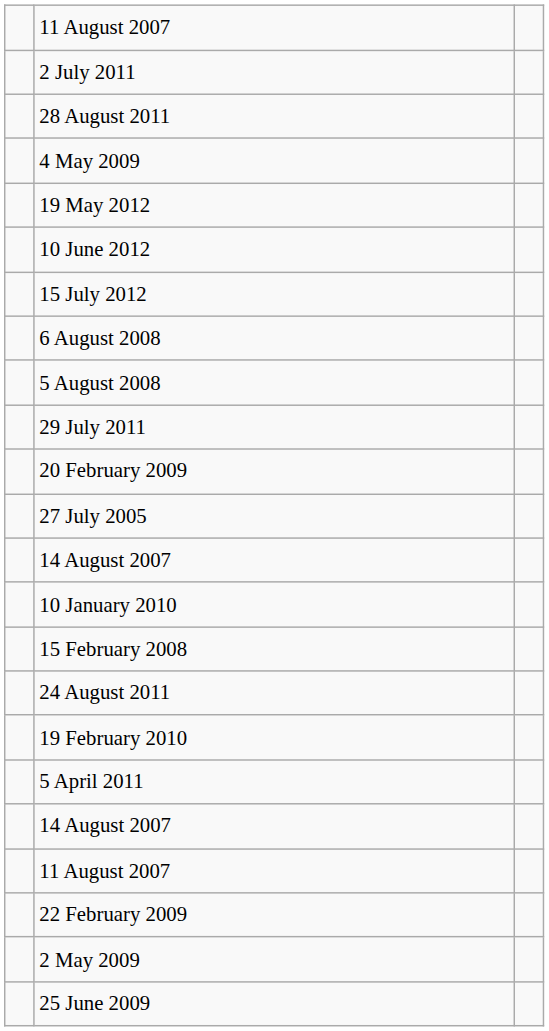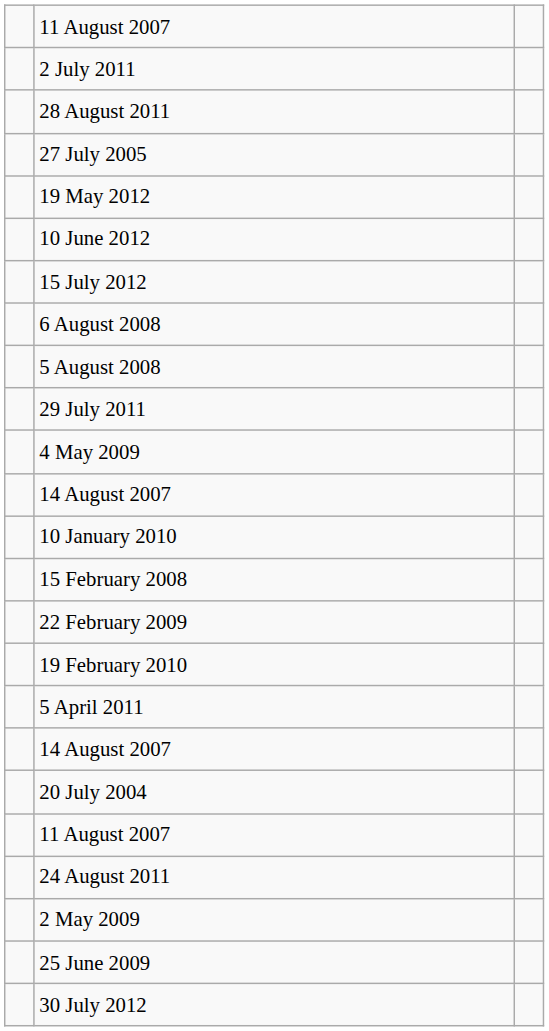 <table class="wikitable" style="font-size: 89%; float: left; width: 26em; margin-right: 1em; height: 700px">
 <tr>
 <td></td>
 <td>11 August 2007</td>
 <td></td>
 </tr>
 <tr>
 <td></td>
 <td>2 July 2011</td>
 <td></td>
 </tr>
 <tr>
 <td></td>
 <td>28 August 2011</td>
 <td></td>
 </tr>
 <tr>
 <td></td>
-<td>4 May 2009</td>
+<td>27 July 2005</td>
 <td></td>
 </tr>
 <tr>
 <td></td>
 <td>19 May 2012</td>
 <td></td>
 </tr>
 <tr>
 <td></td>
 <td>10 June 2012</td>
 <td></td>
 </tr>
 <tr>
 <td></td>
 <td>15 July 2012</td>
 <td></td>
 </tr>
 <tr>
 <td></td>
 <td>6 August 2008</td>
 <td></td>
 </tr>
 <tr>
 <td></td>
 <td>5 August 2008</td>
 <td></td>
 </tr>
 <tr>
 <td></td>
 <td>29 July 2011</td>
 <td></td>
 </tr>
 <tr>
 <td></td>
-<td>20 February 2009</td>
-<td></td>
-</tr>
-<tr>
-<td></td>
-<td>27 July 2005</td>
+<td>4 May 2009</td>
 <td></td>
 </tr>
 <tr>
 <td></td>
 <td>14 August 2007</td>
 <td></td>
 </tr>
 <tr>
 <td></td>
 <td>10 January 2010</td>
 <td></td>
 </tr>
 <tr>
 <td></td>
 <td>15 February 2008</td>
 <td></td>
 </tr>
 <tr>
 <td></td>
-<td>24 August 2011</td>
+<td>22 February 2009</td>
 <td></td>
 </tr>
 <tr>
 <td></td>
 <td>19 February 2010</td>
 <td></td>
 </tr>
 <tr>
 <td></td>
 <td>5 April 2011</td>
 <td></td>
 </tr>
 <tr>
 <td></td>
 <td>14 August 2007</td>
 <td></td>
 </tr>
 <tr>
 <td></td>
+<td>20 July 2004</td>
+<td></td>
+</tr>
+<tr>
+<td></td>
 <td>11 August 2007</td>
 <td></td>
 </tr>
 <tr>
 <td></td>
-<td>22 February 2009</td>
+<td>24 August 2011</td>
 <td></td>
 </tr>
 <tr>
 <td></td>
 <td>2 May 2009</td>
 <td></td>
 </tr>
 <tr>
 <td></td>
 <td>25 June 2009</td>
 <td></td>
 </tr>
+<tr>
+<td></td>
+<td>30 July 2012</td>
+<td></td>
+</tr>
 </table>
